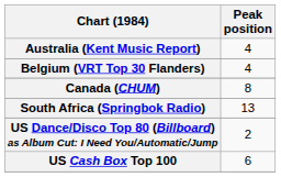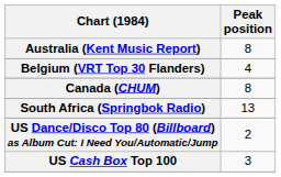 <table class="wikitable sortable plainrowheaders">
 <tr>
 <th>Chart (1984)</th>
 <th>Peak<br>position</th>
 </tr>
 <tr>
 <th scope="row">Australia (<a href='#'>Kent Music Report</a>)</th>
-<td align="center">4</td>
+<td align="center">8</td>
 </tr>
 <tr>
 </tr>
 <tr>
 <th scope="row">Belgium (<a href='#'>VRT Top 30</a> Flanders)</th>
 <td align="center">4</td>
 </tr>
 <tr>
 </tr>
 <tr>
 </tr>
 <tr>
 <th scope="row">Canada (<a href='#'><em>CHUM</em></a>)</th>
 <td align="center">8</td>
 </tr>
 <tr>
 </tr>
 <tr>
 </tr>
 <tr>
 </tr>
 <tr>
 </tr>
 <tr>
 <th scope="row">South Africa (<a href='#'>Springbok Radio</a>)</th>
 <td align="center">13</td>
 </tr>
 <tr>
 </tr>
 <tr>
 </tr>
 <tr>
 </tr>
 <tr>
 </tr>
 <tr>
 </tr>
 <tr>
 <th scope="row">US <a href='#'>Dance/Disco Top 80</a> (<em><a href='#'>Billboard</a></em>)<br><small><em>as Album Cut: I Need You/Automatic/Jump</em></small></th>
 <td align="center">2</td>
 </tr>
 <tr>
 <th scope="row">US <a href='#'><em>Cash Box</em></a> Top 100</th>
-<td align="center">6</td>
+<td align="center">3</td>
 </tr>
 <tr>
 </tr>
 </table>
